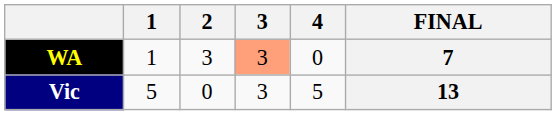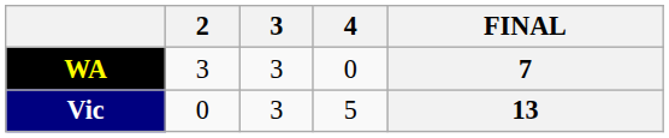 <table class=wikitable style="width:20%;15%;15%;15%;15%;20%">
 <tr>
 <th></th>
-<th>1</th>
 <th>2</th>
 <th>3</th>
 <th>4</th>
 <th>FINAL</th>
 </tr>
 <tr>
 <th style="background:black; color:yellow">WA</th>
-<td align=center>1</td>
 <td align=center>3</td>
-<td align=center style="background: lightsalmon;">3</td>
+<td align=center>3</td>
 <td align=center>0</td>
 <th>7</th>
 </tr>
 <tr>
 <th style="background:navy; color:white">Vic</th>
-<td align=center>5</td>
 <td align=center>0</td>
 <td align=center>3</td>
 <td align=center>5</td>
 <th>13</th>
 </tr>
 </table>
